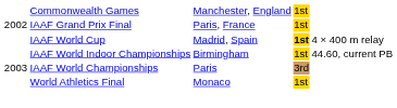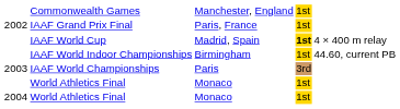 <table>
 <tr>
 <td rowspan=3>2002</td>
 <td><a href='#'>Commonwealth Games</a></td>
 <td><a href='#'>Manchester</a>, <a href='#'>England</a></td>
 <td bgcolor="gold">1st</td>
 <td></td>
 </tr>
 <tr>
 <td><a href='#'>IAAF Grand Prix Final</a></td>
 <td><a href='#'>Paris</a>, <a href='#'>France</a></td>
 <td bgcolor="gold">1st</td>
 <td></td>
 </tr>
 <tr>
 <td><a href='#'>IAAF World Cup</a></td>
 <td><a href='#'>Madrid</a>, <a href='#'>Spain</a></td>
 <td bgcolor="gold"><strong>1st</strong></td>
 <td>4 × 400 m relay</td>
 </tr>
 <tr>
 <td rowspan=3>2003</td>
 <td><a href='#'>IAAF World Indoor Championships</a></td>
 <td><a href='#'>Birmingham</a></td>
 <td bgcolor="gold">1st</td>
 <td>44.60, current PB</td>
 </tr>
 <tr>
 <td><a href='#'>IAAF World Championships</a></td>
 <td><a href='#'>Paris</a></td>
 <td bgcolor="cc9966">3rd</td>
 <td></td>
 </tr>
 <tr>
 <td><a href='#'>World Athletics Final</a></td>
 <td><a href='#'>Monaco</a></td>
 <td bgcolor="gold">1st</td>
 <td></td>
 </tr>
+<tr>
+<td>2004</td>
+<td><a href='#'>World Athletics Final</a></td>
+<td><a href='#'>Monaco</a></td>
+<td bgcolor="gold">1st</td>
+<td></td>
+</tr>
 </table>
